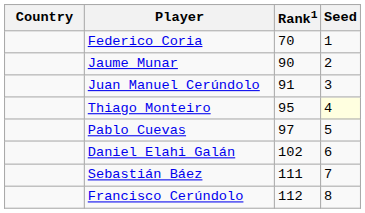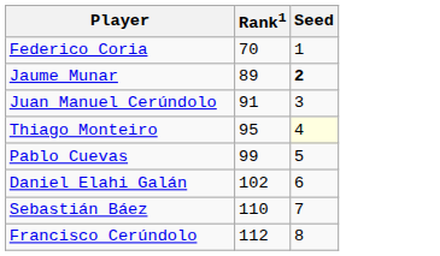 <table class="sortable wikitable">
 <tr>
-<th width="70">Country</th>
 <th width="175">Player</th>
 <th>Rank<sup>1</sup></th>
 <th>Seed</th>
 </tr>
 <tr>
-<td></td>
 <td><a href='#'>Federico Coria</a></td>
 <td>70</td>
 <td>1</td>
 </tr>
 <tr>
-<td></td>
 <td><a href='#'>Jaume Munar</a></td>
-<td>90</td>
-<td>2</td>
+<td>89</td>
+<td><strong>2</strong></td>
 </tr>
 <tr>
-<td></td>
 <td><a href='#'>Juan Manuel Cerúndolo</a></td>
 <td>91</td>
 <td>3</td>
 </tr>
 <tr>
-<td></td>
 <td><a href='#'>Thiago Monteiro</a></td>
 <td>95</td>
 <td style="background: lightyellow;">4</td>
 </tr>
 <tr>
-<td></td>
 <td><a href='#'>Pablo Cuevas</a></td>
-<td>97</td>
+<td>99</td>
 <td>5</td>
 </tr>
 <tr>
-<td></td>
 <td><a href='#'>Daniel Elahi Galán</a></td>
 <td>102</td>
 <td>6</td>
 </tr>
 <tr>
-<td></td>
 <td><a href='#'>Sebastián Báez</a></td>
-<td>111</td>
+<td>110</td>
 <td>7</td>
 </tr>
 <tr>
-<td></td>
 <td><a href='#'>Francisco Cerúndolo</a></td>
 <td>112</td>
 <td>8</td>
 </tr>
 </table>
